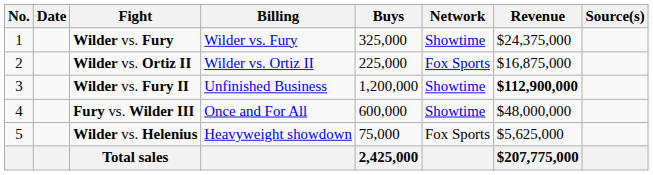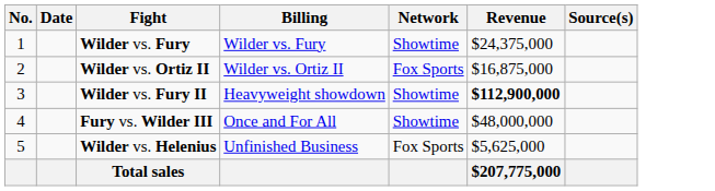 <table class="wikitable sortable">
 <tr>
 <th>No.</th>
 <th>Date</th>
 <th>Fight</th>
 <th>Billing</th>
-<th>Buys</th>
 <th>Network</th>
 <th>Revenue</th>
 <th>Source(s)</th>
 </tr>
 <tr>
 <td align=center>1</td>
 <td></td>
 <td><strong>Wilder</strong> vs. <strong>Fury</strong></td>
 <td><a href='#'>Wilder vs. Fury</a></td>
-<td>325,000</td>
 <td><a href='#'>Showtime</a></td>
 <td>$24,375,000</td>
 <td></td>
 </tr>
 <tr>
 <td align=center>2</td>
 <td></td>
 <td><strong>Wilder</strong> vs. <strong>Ortiz II</strong></td>
 <td><a href='#'>Wilder vs. Ortiz II</a></td>
-<td>225,000</td>
 <td><a href='#'>Fox Sports</a></td>
 <td>$16,875,000</td>
 <td></td>
 </tr>
 <tr>
 <td align=center>3</td>
 <td></td>
 <td><strong>Wilder</strong> vs. <strong>Fury II</strong></td>
-<td><a href='#'>Unfinished Business</a></td>
-<td>1,200,000</td>
+<td><a href='#'>Heavyweight showdown</a></td>
 <td><a href='#'>Showtime</a></td>
 <td><strong>$112,900,000</strong></td>
 <td></td>
 </tr>
 <tr>
 <td align=center>4</td>
 <td></td>
 <td><strong>Fury</strong> vs. <strong>Wilder III</strong></td>
 <td><a href='#'>Once and For All</a></td>
-<td>600,000</td>
 <td><a href='#'>Showtime</a></td>
 <td>$48,000,000</td>
 <td></td>
 </tr>
 <tr>
 <td align=center>5</td>
 <td></td>
 <td><strong>Wilder</strong> vs. <strong>Helenius</strong></td>
-<td><a href='#'>Heavyweight showdown</a></td>
-<td>75,000</td>
+<td><a href='#'>Unfinished Business</a></td>
 <td>Fox Sports</td>
 <td>$5,625,000</td>
 <td></td>
 </tr>
 <tr>
 <th></th>
 <th></th>
 <th><strong>Total sales</strong></th>
 <th></th>
-<th>2,425,000</th>
 <th></th>
 <th>$207,775,000</th>
 <th></th>
 </tr>
 </table>
